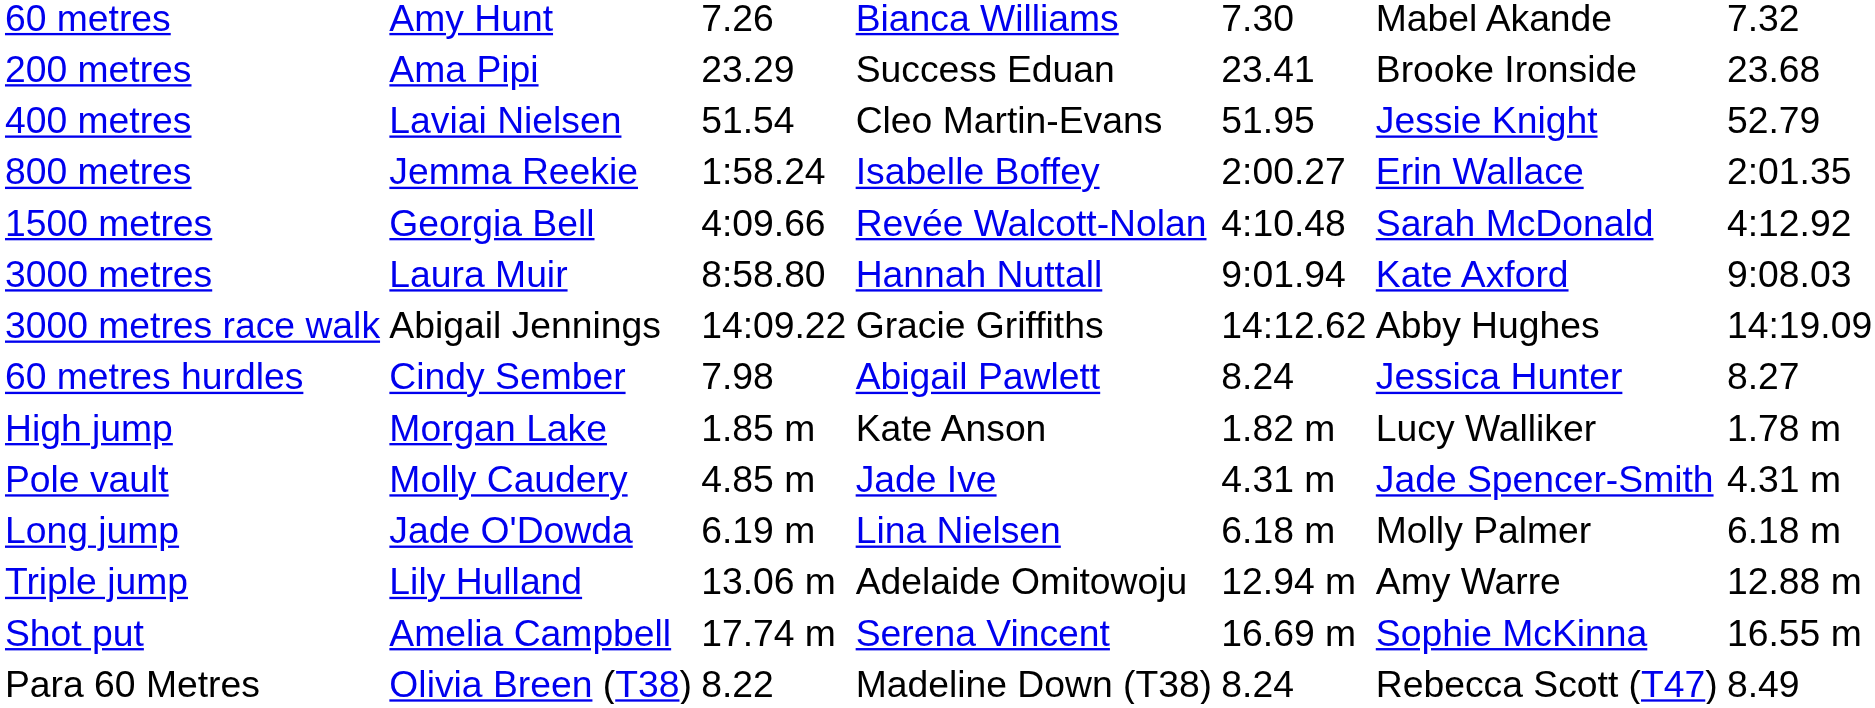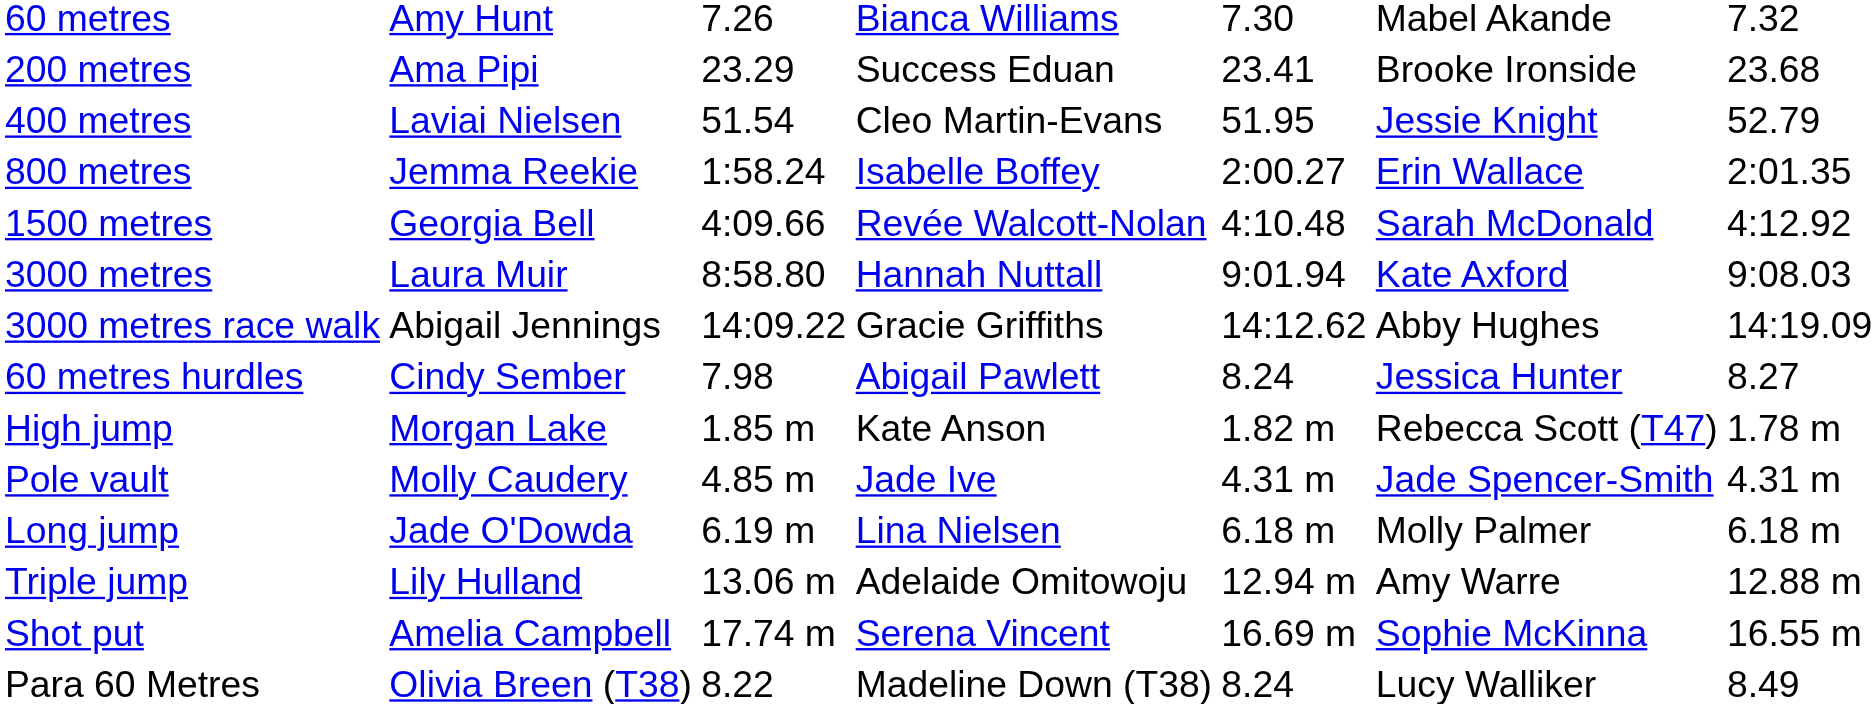 <table>
 <tr>
 <td><a href='#'>60 metres</a></td>
 <td><a href='#'>Amy Hunt</a></td>
 <td>7.26</td>
 <td><a href='#'>Bianca Williams</a></td>
 <td>7.30</td>
 <td>Mabel Akande</td>
 <td>7.32</td>
 </tr>
 <tr>
 <td><a href='#'>200 metres</a></td>
 <td><a href='#'>Ama Pipi</a></td>
 <td>23.29 </td>
 <td>Success Eduan</td>
 <td>23.41 </td>
 <td>Brooke Ironside</td>
 <td>23.68</td>
 </tr>
 <tr>
 <td><a href='#'>400 metres</a></td>
 <td><a href='#'>Laviai Nielsen</a></td>
 <td>51.54</td>
 <td>Cleo Martin-Evans</td>
 <td>51.95 </td>
 <td><a href='#'>Jessie Knight</a></td>
 <td>52.79</td>
 </tr>
 <tr>
 <td><a href='#'>800 metres</a></td>
 <td><a href='#'>Jemma Reekie</a></td>
 <td>1:58.24 </td>
 <td><a href='#'>Isabelle Boffey </a></td>
 <td>2:00.27 </td>
 <td><a href='#'>Erin Wallace</a></td>
 <td>2:01.35 </td>
 </tr>
 <tr>
 <td><a href='#'>1500 metres</a></td>
 <td><a href='#'>Georgia Bell</a></td>
 <td>4:09.66</td>
 <td><a href='#'>Revée Walcott-Nolan</a></td>
 <td>4:10.48</td>
 <td><a href='#'>Sarah McDonald</a></td>
 <td>4:12.92</td>
 </tr>
 <tr>
 <td><a href='#'>3000 metres</a></td>
 <td><a href='#'>Laura Muir</a></td>
 <td>8:58.80</td>
 <td><a href='#'>Hannah Nuttall</a></td>
 <td>9:01.94</td>
 <td><a href='#'>Kate Axford</a></td>
 <td>9:08.03 </td>
 </tr>
 <tr>
 <td><a href='#'>3000 metres race walk</a></td>
 <td>Abigail Jennings</td>
 <td>14:09.22 </td>
 <td>Gracie Griffiths</td>
 <td>14:12.62 </td>
 <td>Abby Hughes</td>
 <td>14:19.09 </td>
 </tr>
 <tr>
 <td><a href='#'>60 metres hurdles</a></td>
 <td><a href='#'>Cindy Sember</a></td>
 <td>7.98</td>
 <td><a href='#'>Abigail Pawlett</a></td>
 <td>8.24</td>
 <td><a href='#'>Jessica Hunter</a></td>
 <td>8.27</td>
 </tr>
 <tr>
 <td><a href='#'>High jump</a></td>
 <td><a href='#'>Morgan Lake</a></td>
 <td>1.85 m</td>
 <td>Kate Anson</td>
 <td>1.82 m</td>
-<td>Lucy Walliker</td>
+<td>Rebecca Scott (<a href='#'>T47</a>)</td>
 <td>1.78 m</td>
 </tr>
 <tr>
 <td><a href='#'>Pole vault</a></td>
 <td><a href='#'>Molly Caudery</a></td>
 <td>4.85 m  </td>
 <td><a href='#'>Jade Ive</a></td>
 <td>4.31 m</td>
 <td><a href='#'>Jade Spencer-Smith</a></td>
 <td>4.31 m</td>
 </tr>
 <tr>
 <td><a href='#'>Long jump</a></td>
 <td><a href='#'>Jade O'Dowda</a></td>
 <td>6.19 m </td>
 <td><a href='#'>Lina Nielsen</a></td>
 <td>6.18 m </td>
 <td>Molly Palmer</td>
 <td>6.18 m </td>
 </tr>
 <tr>
 <td><a href='#'>Triple jump</a></td>
 <td><a href='#'>Lily Hulland</a></td>
 <td>13.06 m </td>
 <td>Adelaide Omitowoju</td>
 <td>12.94 m </td>
 <td>Amy Warre</td>
 <td>12.88 m </td>
 </tr>
 <tr>
 <td><a href='#'>Shot put</a></td>
 <td><a href='#'>Amelia Campbell</a></td>
 <td>17.74 m</td>
 <td><a href='#'>Serena Vincent</a></td>
 <td>16.69 m</td>
 <td><a href='#'>Sophie McKinna</a></td>
 <td>16.55 m</td>
 </tr>
 <tr>
 <td>Para 60 Metres</td>
 <td><a href='#'>Olivia Breen</a> (<a href='#'>T38</a>)</td>
 <td>8.22</td>
 <td>Madeline Down (T38)</td>
 <td>8.24</td>
-<td>Rebecca Scott (<a href='#'>T47</a>)</td>
+<td>Lucy Walliker</td>
 <td>8.49</td>
 </tr>
 </table>
